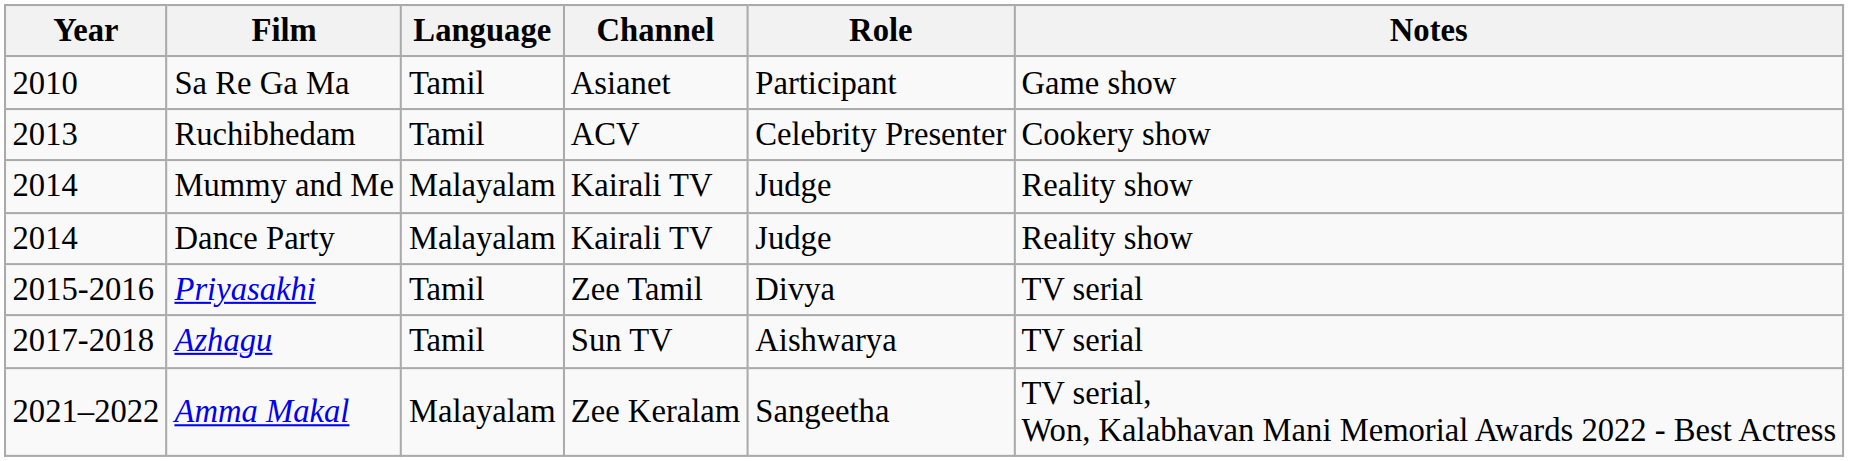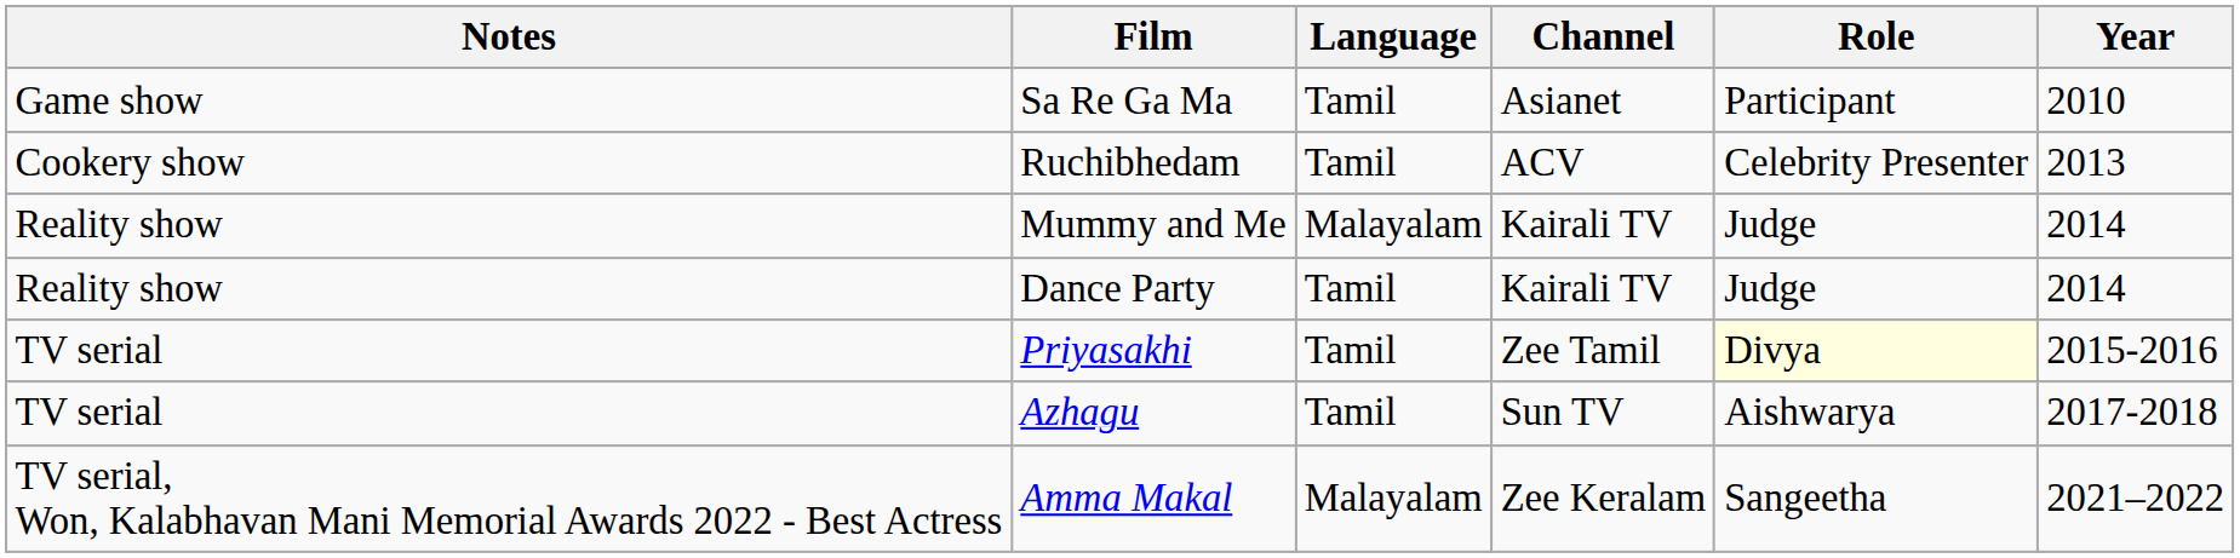 <table class="wikitable sortable">
 <tr>
-<th>Year</th>
+<th>Notes</th>
 <th>Film</th>
 <th>Language</th>
 <th>Channel</th>
 <th>Role</th>
-<th>Notes</th>
+<th>Year</th>
 </tr>
 <tr>
-<td>2010</td>
+<td>Game show</td>
 <td>Sa Re Ga Ma</td>
 <td>Tamil</td>
 <td>Asianet</td>
 <td>Participant</td>
-<td>Game show</td>
+<td>2010</td>
 </tr>
 <tr>
-<td>2013</td>
+<td>Cookery show</td>
 <td>Ruchibhedam</td>
 <td>Tamil</td>
 <td>ACV</td>
 <td>Celebrity Presenter</td>
-<td>Cookery show</td>
+<td>2013</td>
 </tr>
 <tr>
-<td>2014</td>
+<td>Reality show</td>
 <td>Mummy and Me</td>
 <td>Malayalam</td>
 <td>Kairali TV</td>
 <td>Judge</td>
-<td>Reality show</td>
+<td>2014</td>
 </tr>
 <tr>
-<td>2014</td>
+<td>Reality show</td>
 <td>Dance Party</td>
-<td>Malayalam</td>
+<td>Tamil</td>
 <td>Kairali TV</td>
 <td>Judge</td>
-<td>Reality show</td>
+<td>2014</td>
 </tr>
 <tr>
-<td>2015-2016</td>
+<td>TV serial</td>
 <td><em><a href='#'>Priyasakhi</a></em></td>
 <td>Tamil</td>
 <td>Zee Tamil</td>
-<td>Divya</td>
-<td>TV serial</td>
+<td style="background: lightyellow;">Divya</td>
+<td>2015-2016</td>
 </tr>
 <tr>
-<td>2017-2018</td>
+<td>TV serial</td>
 <td><em><a href='#'>Azhagu</a></em></td>
 <td>Tamil</td>
 <td>Sun TV</td>
 <td>Aishwarya</td>
-<td>TV serial</td>
+<td>2017-2018</td>
 </tr>
 <tr>
-<td>2021–2022</td>
+<td>TV serial,<br>Won, Kalabhavan Mani Memorial Awards 2022 - Best Actress</td>
 <td><em><a href='#'>Amma Makal</a></em></td>
 <td>Malayalam</td>
 <td>Zee Keralam</td>
 <td>Sangeetha</td>
-<td>TV serial,<br>Won, Kalabhavan Mani Memorial Awards 2022 - Best Actress</td>
+<td>2021–2022</td>
 </tr>
 </table>
